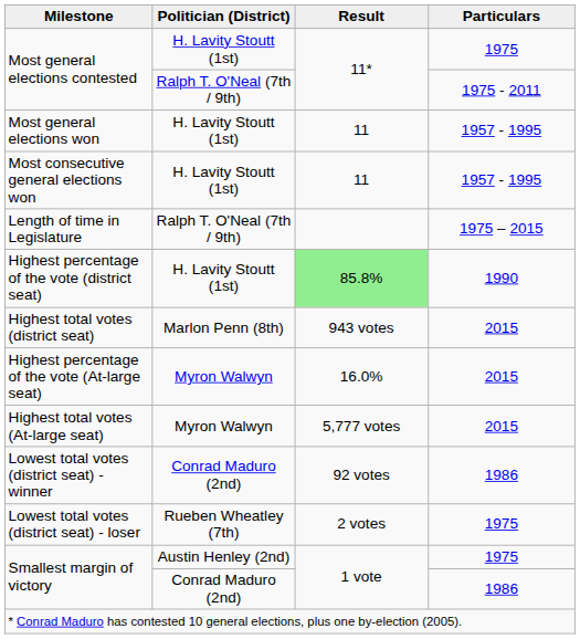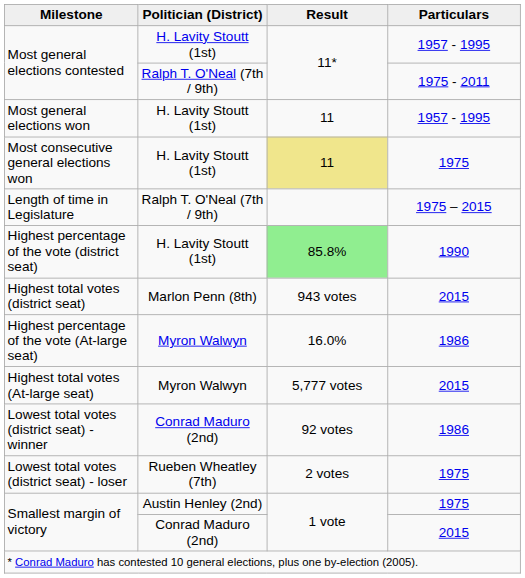 <table class="wikitable">
 <tr>
 <th align="center" style="background: #efefef;" width="200">Milestone</th>
 <th align="center" style="background: #efefef;" width="200">Politician (District)</th>
 <th align="center" style="background: #efefef;" width="200">Result</th>
 <th align="center" style="background: #efefef;" width="200">Particulars</th>
 </tr>
 <tr>
 <td rowspan=2>Most general elections contested</td>
 <td align="center"><a href='#'>H. Lavity Stoutt</a> (1st)</td>
 <td rowspan=2 align="center">11*</td>
-<td align="center"><a href='#'>1975</a></td>
+<td align="center"><a href='#'>1957</a> - <a href='#'>1995</a></td>
 </tr>
 <tr>
 <td align="center"><a href='#'>Ralph T. O'Neal</a> (7th / 9th)</td>
 <td align="center"><a href='#'>1975</a> - <a href='#'>2011</a></td>
 </tr>
 <tr>
 <td>Most general elections won</td>
 <td align="center">H. Lavity Stoutt (1st)</td>
 <td align="center">11</td>
 <td align="center"><a href='#'>1957</a> - <a href='#'>1995</a></td>
 </tr>
 <tr>
 <td>Most consecutive general elections won</td>
 <td align="center">H. Lavity Stoutt (1st)</td>
-<td align="center">11</td>
-<td align="center"><a href='#'>1957</a> - <a href='#'>1995</a></td>
+<td align="center" style="background: khaki;">11</td>
+<td align="center"><a href='#'>1975</a></td>
 </tr>
 <tr>
 <td>Length of time in Legislature</td>
 <td align="center">Ralph T. O'Neal (7th / 9th)</td>
 <td align="center"></td>
 <td align="center"><a href='#'>1975</a> – <a href='#'>2015</a></td>
 </tr>
 <tr>
 <td>Highest percentage of the vote (district seat)</td>
 <td align="center">H. Lavity Stoutt (1st)</td>
 <td align="center" style="background: lightgreen;">85.8%</td>
 <td align="center"><a href='#'>1990</a></td>
 </tr>
 <tr>
 <td>Highest total votes (district seat)</td>
 <td align="center">Marlon Penn (8th)</td>
 <td align="center">943 votes</td>
 <td align="center"><a href='#'>2015</a></td>
 </tr>
 <tr>
 <td>Highest percentage of the vote (At-large seat)</td>
 <td align="center"><a href='#'>Myron Walwyn</a></td>
 <td align="center">16.0%</td>
-<td align="center"><a href='#'>2015</a></td>
+<td align="center"><a href='#'>1986</a></td>
 </tr>
 <tr>
 <td>Highest total votes (At-large seat)</td>
 <td align="center">Myron Walwyn</td>
 <td align="center">5,777 votes</td>
 <td align="center"><a href='#'>2015</a></td>
 </tr>
 <tr>
 <td>Lowest total votes (district seat) - winner</td>
 <td align="center"><a href='#'>Conrad Maduro</a> (2nd)</td>
 <td align="center">92 votes</td>
 <td align="center"><a href='#'>1986</a></td>
 </tr>
 <tr>
 <td>Lowest total votes (district seat) - loser</td>
 <td align="center">Rueben Wheatley (7th)</td>
 <td align="center">2 votes</td>
 <td align="center"><a href='#'>1975</a></td>
 </tr>
 <tr>
 <td rowspan=2>Smallest margin of victory</td>
 <td align="center">Austin Henley (2nd)</td>
 <td rowspan=2 align="center">1 vote</td>
 <td align="center"><a href='#'>1975</a></td>
 </tr>
 <tr>
 <td align="center">Conrad Maduro (2nd)</td>
-<td align="center"><a href='#'>1986</a></td>
+<td align="center"><a href='#'>2015</a></td>
 </tr>
 <tr>
 <td colspan=4><small>* <a href='#'>Conrad Maduro</a> has contested 10 general elections, plus one by-election (2005).</small></td>
 </tr>
 </table>
